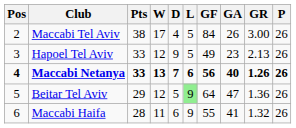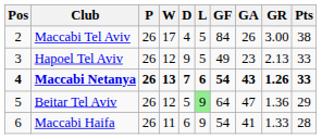 <table class="wikitable" style="text-align:center">
 <tr>
 <th>Pos</th>
 <th>Club</th>
-<th>Pts</th>
+<th>P</th>
 <th>W</th>
 <th>D</th>
 <th>L</th>
 <th>GF</th>
 <th>GA</th>
 <th>GR</th>
-<th>P</th>
+<th>Pts</th>
 </tr>
 <tr>
 <td>2</td>
 <td align=left><a href='#'>Maccabi Tel Aviv</a></td>
-<td>38</td>
+<td>26</td>
 <td>17</td>
 <td>4</td>
 <td>5</td>
 <td>84</td>
 <td>26</td>
 <td>3.00</td>
-<td>26</td>
+<td>38</td>
 </tr>
 <tr>
 <td>3</td>
 <td align=left><a href='#'>Hapoel Tel Aviv</a></td>
-<td>33</td>
+<td>26</td>
 <td>12</td>
 <td>9</td>
 <td>5</td>
 <td>49</td>
 <td>23</td>
 <td>2.13</td>
-<td>26</td>
+<td>33</td>
 </tr>
 <tr>
 <td><strong>4</strong></td>
 <td align=left><strong><a href='#'>Maccabi Netanya</a></strong></td>
-<td><strong>33</strong></td>
+<td><strong>26</strong></td>
 <td><strong>13</strong></td>
 <td><strong>7</strong></td>
 <td><strong>6</strong></td>
-<td><strong>56</strong></td>
-<td><strong>40</strong></td>
+<td><strong>54</strong></td>
+<td><strong>43</strong></td>
 <td><strong>1.26</strong></td>
-<td><strong>26</strong></td>
+<td><strong>33</strong></td>
 </tr>
 <tr>
 <td>5</td>
 <td align=left><a href='#'>Beitar Tel Aviv</a></td>
-<td>29</td>
+<td>26</td>
 <td>12</td>
 <td>5</td>
 <td style="background: lightgreen;">9</td>
 <td>64</td>
 <td>47</td>
 <td>1.36</td>
-<td>26</td>
+<td>29</td>
 </tr>
 <tr>
 <td>6</td>
 <td align=left><a href='#'>Maccabi Haifa</a></td>
-<td>28</td>
+<td>26</td>
 <td>11</td>
 <td>6</td>
 <td>9</td>
-<td>55</td>
+<td>54</td>
 <td>41</td>
-<td>1.32</td>
-<td>26</td>
+<td>1.33</td>
+<td>28</td>
 </tr>
 </table>
